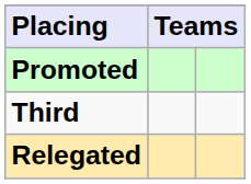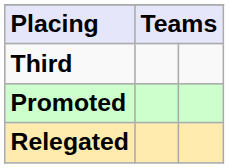 <table class=wikitable>
 <tr>
 </tr>
 <tr style="background: #E6E6FA;">
 <td><strong>Placing</strong></td>
 <td colspan="2"><strong>Teams</strong></td>
 </tr>
+<tr>
+<td><strong>Third</strong></td>
+<td></td>
+<td></td>
+</tr>
 <tr style="background: #ccffcc;">
 <td><strong>Promoted</strong></td>
 <td><strong></strong></td>
 <td><strong></strong></td>
-</tr>
-<tr>
-<td><strong>Third</strong></td>
-<td></td>
-<td></td>
 </tr>
 <tr style="background: #ffebad;">
 <td rowspan="2"><strong>Relegated</strong></td>
 <td></td>
 <td></td>
 </tr>
 </table>
